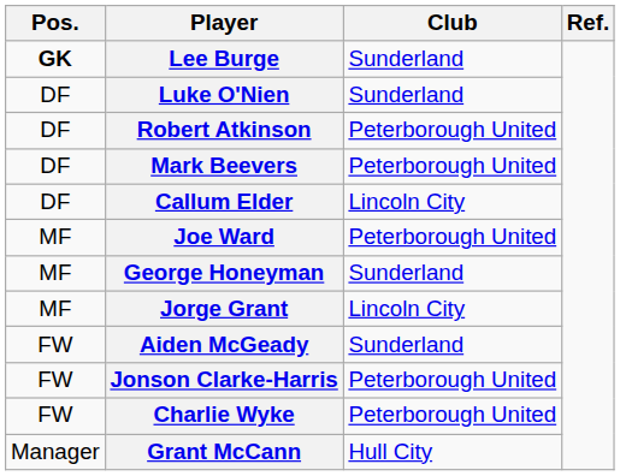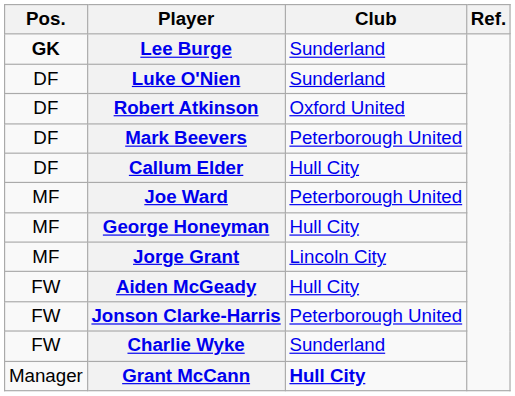 <table class="wikitable plainrowheaders" style="text-align: left">
 <tr>
 <th scope="col">Pos.</th>
 <th scope="col">Player</th>
 <th scope="col">Club</th>
 <th>Ref.</th>
 </tr>
 <tr>
 <td style="text-align:center"><strong>GK</strong></td>
 <th scope="row"> <a href='#'>Lee Burge</a></th>
 <td><a href='#'>Sunderland</a></td>
 <td rowspan="12"></td>
 </tr>
 <tr>
 <td style="text-align:center">DF</td>
 <th scope="row"> <a href='#'>Luke O'Nien</a></th>
 <td><a href='#'>Sunderland</a></td>
 </tr>
 <tr>
 <td style="text-align:center">DF</td>
 <th scope="row"> <a href='#'>Robert Atkinson</a></th>
-<td><a href='#'>Peterborough United</a></td>
+<td><a href='#'>Oxford United</a></td>
 </tr>
 <tr>
 <td style="text-align:center">DF</td>
 <th scope="row"> <a href='#'>Mark Beevers</a></th>
 <td><a href='#'>Peterborough United</a></td>
 </tr>
 <tr>
 <td style="text-align:center">DF</td>
 <th scope="row"> <a href='#'>Callum Elder</a></th>
-<td><a href='#'>Lincoln City</a></td>
+<td><a href='#'>Hull City</a></td>
 </tr>
 <tr>
 <td style="text-align:center">MF</td>
 <th scope="row"> <a href='#'>Joe Ward</a></th>
 <td><a href='#'>Peterborough United</a></td>
 </tr>
 <tr>
 <td style="text-align:center">MF</td>
 <th scope="row"> <a href='#'>George Honeyman</a></th>
-<td><a href='#'>Sunderland</a></td>
+<td><a href='#'>Hull City</a></td>
 </tr>
 <tr>
 <td style="text-align:center">MF</td>
 <th scope="row"> <a href='#'>Jorge Grant</a></th>
 <td><a href='#'>Lincoln City</a></td>
 </tr>
 <tr>
 <td style="text-align:center">FW</td>
 <th scope="row"> <a href='#'>Aiden McGeady</a></th>
-<td><a href='#'>Sunderland</a></td>
+<td><a href='#'>Hull City</a></td>
 </tr>
 <tr>
 <td style="text-align:center">FW</td>
 <th scope="row"> <a href='#'>Jonson Clarke-Harris</a></th>
 <td><a href='#'>Peterborough United</a></td>
 </tr>
 <tr>
 <td style="text-align:center">FW</td>
 <th scope="row"> <a href='#'>Charlie Wyke</a></th>
-<td><a href='#'>Peterborough United</a></td>
+<td><a href='#'>Sunderland</a></td>
 </tr>
 <tr>
 <td style="text-align:center">Manager</td>
 <th scope="row"> <a href='#'>Grant McCann</a></th>
-<td><a href='#'>Hull City</a></td>
+<td><strong><a href='#'>Hull City</a></strong></td>
 </tr>
 </table>
